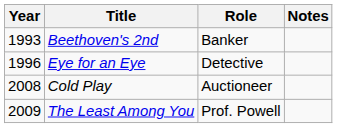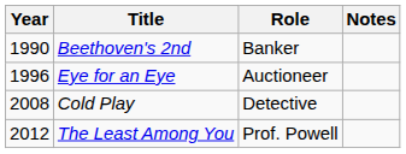 <table class="wikitable sortable">
 <tr>
 <th>Year</th>
 <th>Title</th>
 <th>Role</th>
 <th>Notes</th>
 </tr>
 <tr>
-<td>1993</td>
+<td>1990</td>
 <td><a href='#'><em>Beethoven's 2nd</em></a></td>
 <td>Banker</td>
 <td></td>
 </tr>
 <tr>
 <td>1996</td>
 <td><a href='#'><em>Eye for an Eye</em></a></td>
-<td>Detective</td>
+<td>Auctioneer</td>
 <td></td>
 </tr>
 <tr>
 <td>2008</td>
 <td><em>Cold Play</em></td>
-<td>Auctioneer</td>
+<td>Detective</td>
 <td></td>
 </tr>
 <tr>
-<td>2009</td>
+<td>2012</td>
 <td><em><a href='#'>The Least Among You</a></em></td>
 <td>Prof. Powell</td>
 <td></td>
 </tr>
 </table>
